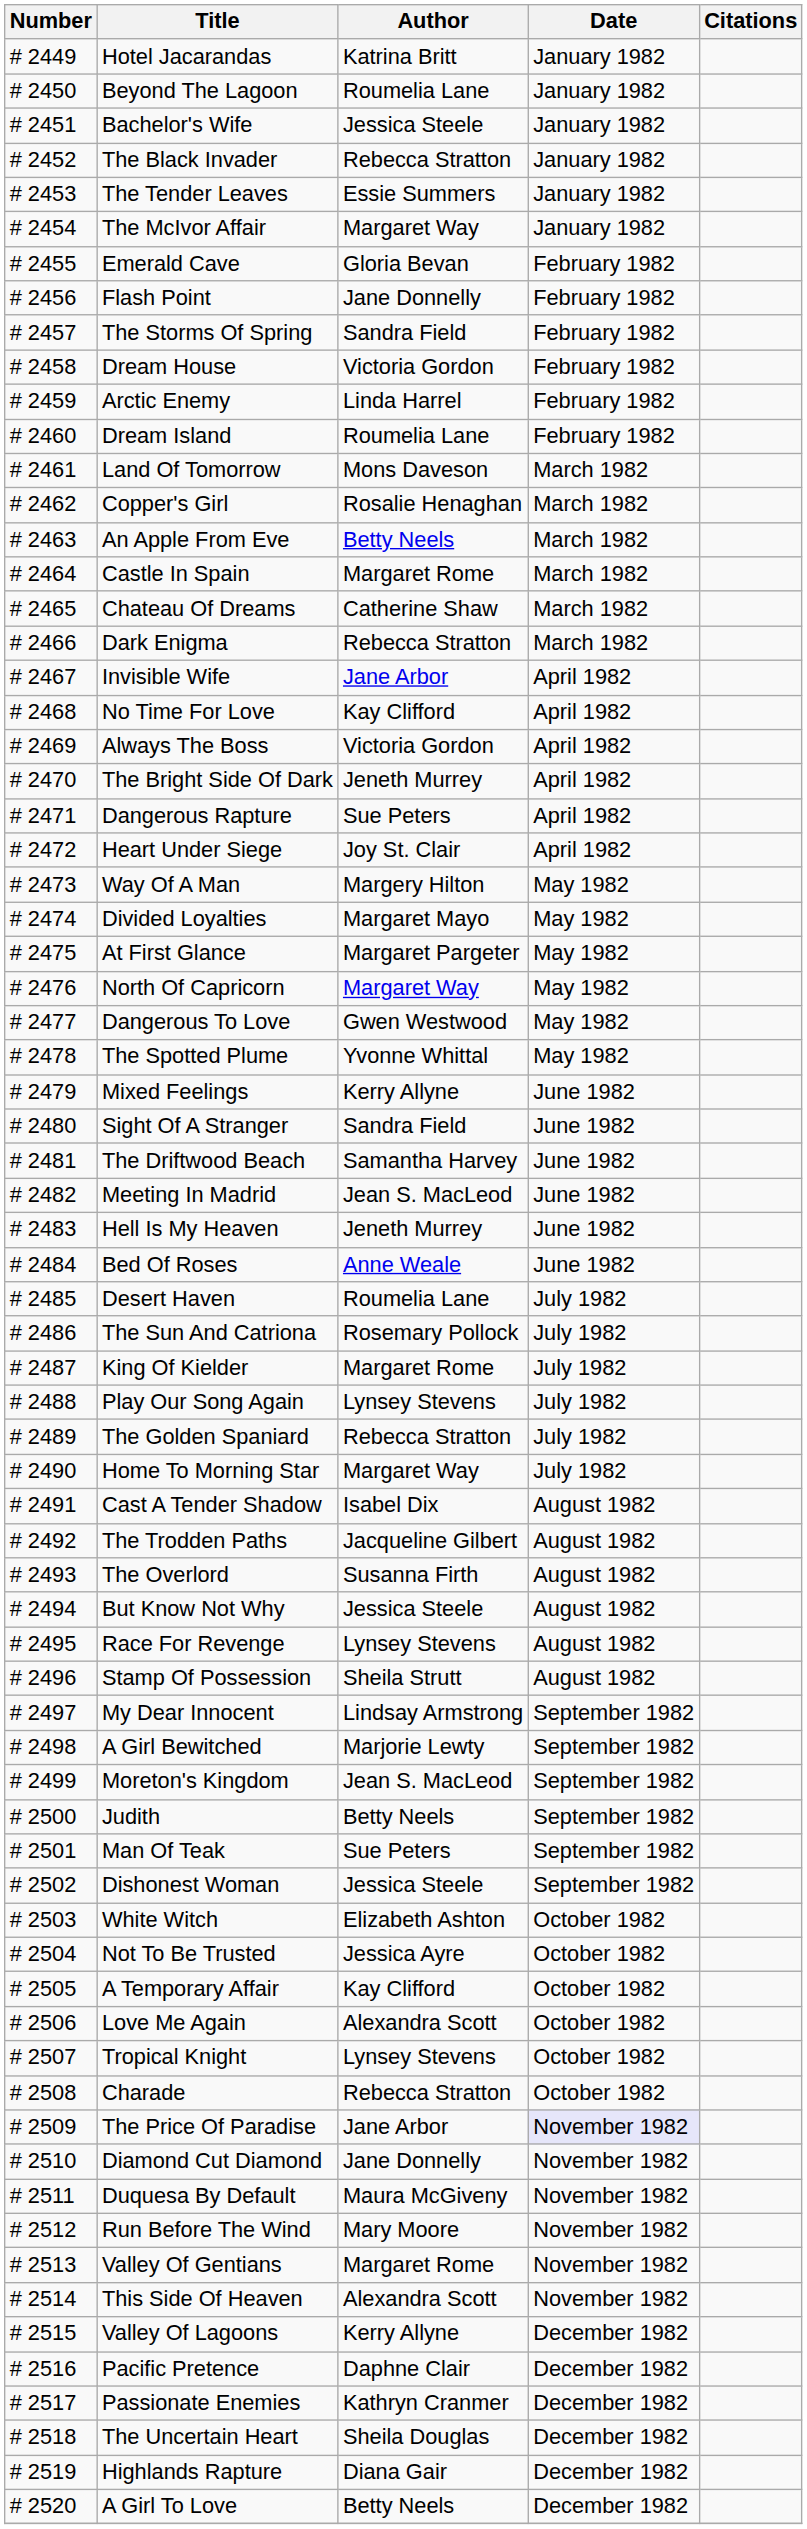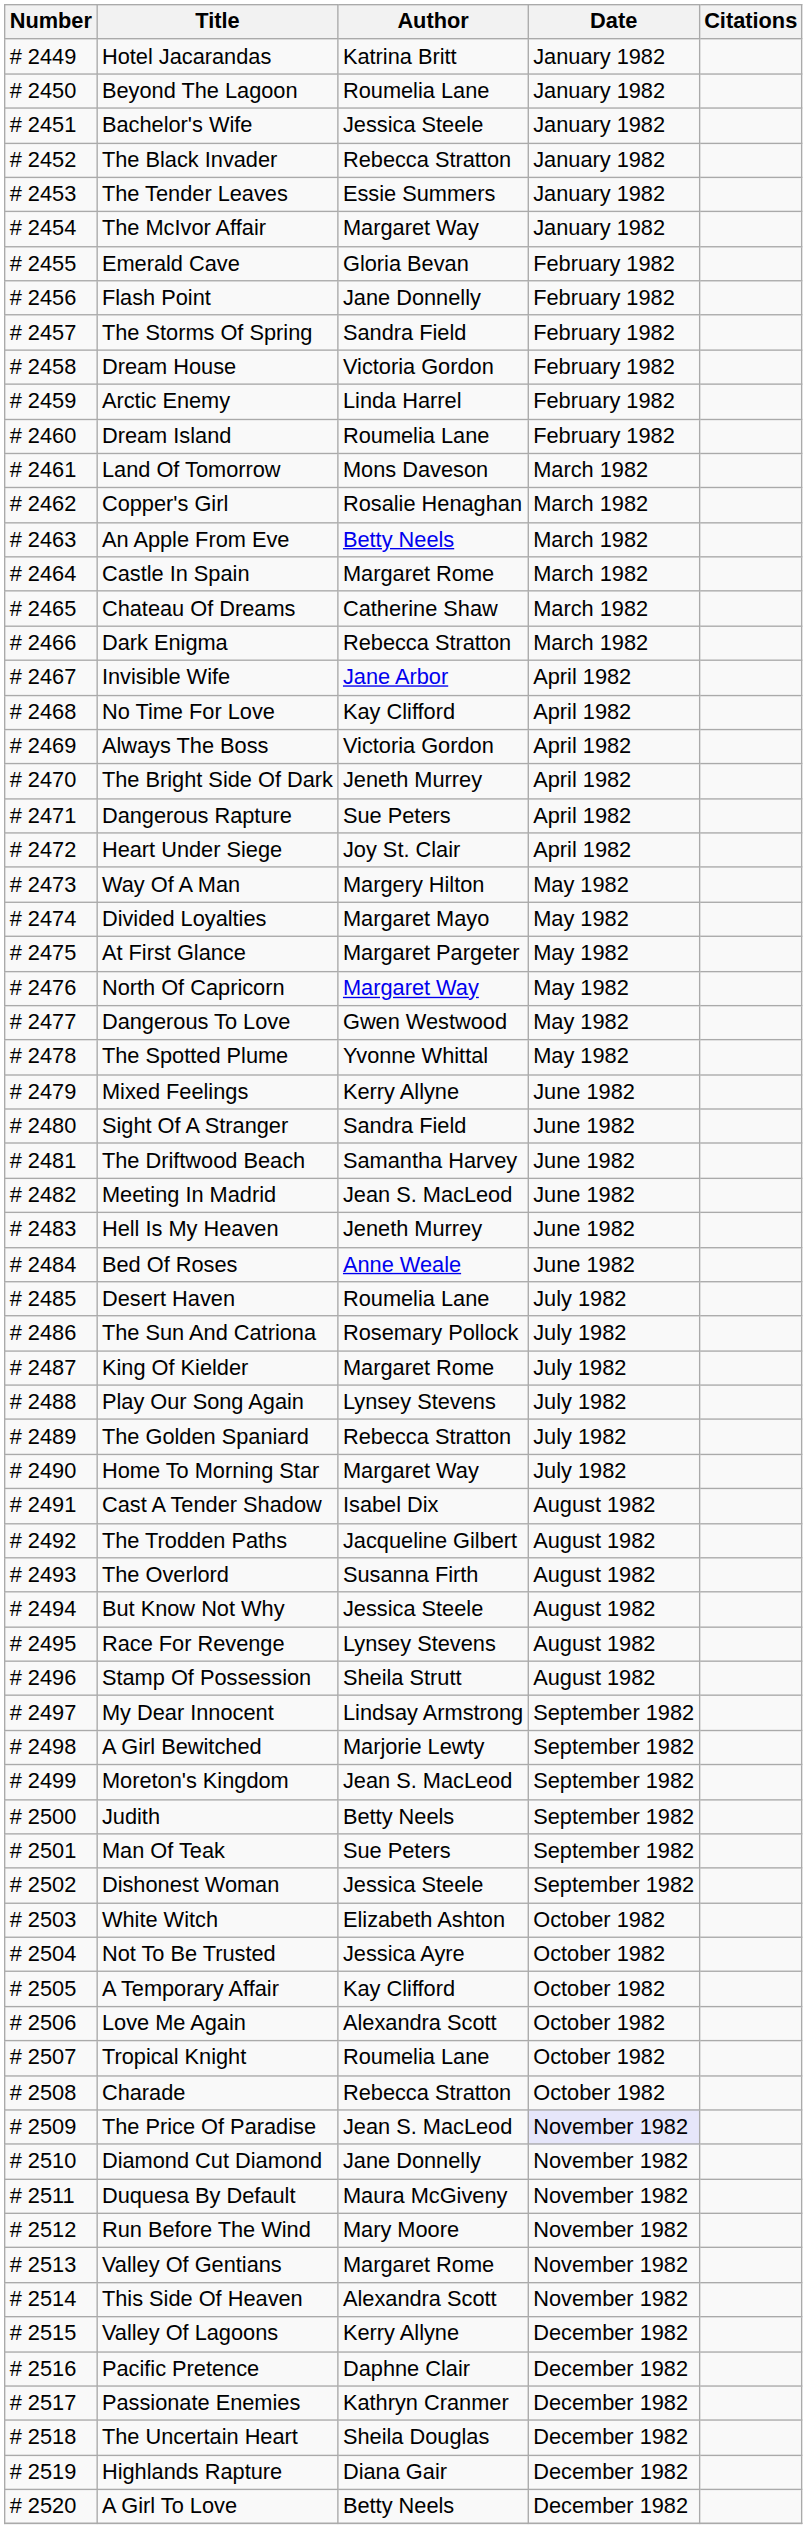 <table class="wikitable">
 <tr>
 <th>Number</th>
 <th>Title</th>
 <th>Author</th>
 <th>Date</th>
 <th>Citations</th>
 </tr>
 <tr>
 <td># 2449</td>
 <td>Hotel Jacarandas</td>
 <td>Katrina Britt</td>
 <td>January 1982</td>
 <td></td>
 </tr>
 <tr>
 <td># 2450</td>
 <td>Beyond The Lagoon</td>
 <td>Roumelia Lane</td>
 <td>January 1982</td>
 <td></td>
 </tr>
 <tr>
 <td># 2451</td>
 <td>Bachelor's Wife</td>
 <td>Jessica Steele</td>
 <td>January 1982</td>
 <td></td>
 </tr>
 <tr>
 <td># 2452</td>
 <td>The Black Invader</td>
 <td>Rebecca Stratton</td>
 <td>January 1982</td>
 <td></td>
 </tr>
 <tr>
 <td># 2453</td>
 <td>The Tender Leaves</td>
 <td>Essie Summers</td>
 <td>January 1982</td>
 <td></td>
 </tr>
 <tr>
 <td># 2454</td>
 <td>The McIvor Affair</td>
 <td>Margaret Way</td>
 <td>January 1982</td>
 <td></td>
 </tr>
 <tr>
 <td># 2455</td>
 <td>Emerald Cave</td>
 <td>Gloria Bevan</td>
 <td>February 1982</td>
 <td></td>
 </tr>
 <tr>
 <td># 2456</td>
 <td>Flash Point</td>
 <td>Jane Donnelly</td>
 <td>February 1982</td>
 <td></td>
 </tr>
 <tr>
 <td># 2457</td>
 <td>The Storms Of Spring</td>
 <td>Sandra Field</td>
 <td>February 1982</td>
 <td></td>
 </tr>
 <tr>
 <td># 2458</td>
 <td>Dream House</td>
 <td>Victoria Gordon</td>
 <td>February 1982</td>
 <td></td>
 </tr>
 <tr>
 <td># 2459</td>
 <td>Arctic Enemy</td>
 <td>Linda Harrel</td>
 <td>February 1982</td>
 <td></td>
 </tr>
 <tr>
 <td># 2460</td>
 <td>Dream Island</td>
 <td>Roumelia Lane</td>
 <td>February 1982</td>
 <td></td>
 </tr>
 <tr>
 <td># 2461</td>
 <td>Land Of Tomorrow</td>
 <td>Mons Daveson</td>
 <td>March 1982</td>
 <td></td>
 </tr>
 <tr>
 <td># 2462</td>
 <td>Copper's Girl</td>
 <td>Rosalie Henaghan</td>
 <td>March 1982</td>
 <td></td>
 </tr>
 <tr>
 <td># 2463</td>
 <td>An Apple From Eve</td>
 <td><a href='#'>Betty Neels</a></td>
 <td>March 1982</td>
 <td></td>
 </tr>
 <tr>
 <td># 2464</td>
 <td>Castle In Spain</td>
 <td>Margaret Rome</td>
 <td>March 1982</td>
 <td></td>
 </tr>
 <tr>
 <td># 2465</td>
 <td>Chateau Of Dreams</td>
 <td>Catherine Shaw</td>
 <td>March 1982</td>
 <td></td>
 </tr>
 <tr>
 <td># 2466</td>
 <td>Dark Enigma</td>
 <td>Rebecca Stratton</td>
 <td>March 1982</td>
 <td></td>
 </tr>
 <tr>
 <td># 2467</td>
 <td>Invisible Wife</td>
 <td><a href='#'>Jane Arbor</a></td>
 <td>April 1982</td>
 <td></td>
 </tr>
 <tr>
 <td># 2468</td>
 <td>No Time For Love</td>
 <td>Kay Clifford</td>
 <td>April 1982</td>
 <td></td>
 </tr>
 <tr>
 <td># 2469</td>
 <td>Always The Boss</td>
 <td>Victoria Gordon</td>
 <td>April 1982</td>
 <td></td>
 </tr>
 <tr>
 <td># 2470</td>
 <td>The Bright Side Of Dark</td>
 <td>Jeneth Murrey</td>
 <td>April 1982</td>
 <td></td>
 </tr>
 <tr>
 <td># 2471</td>
 <td>Dangerous Rapture</td>
 <td>Sue Peters</td>
 <td>April 1982</td>
 <td></td>
 </tr>
 <tr>
 <td># 2472</td>
 <td>Heart Under Siege</td>
 <td>Joy St. Clair</td>
 <td>April 1982</td>
 <td></td>
 </tr>
 <tr>
 <td># 2473</td>
 <td>Way Of A Man</td>
 <td>Margery Hilton</td>
 <td>May 1982</td>
 <td></td>
 </tr>
 <tr>
 <td># 2474</td>
 <td>Divided Loyalties</td>
 <td>Margaret Mayo</td>
 <td>May 1982</td>
 <td></td>
 </tr>
 <tr>
 <td># 2475</td>
 <td>At First Glance</td>
 <td>Margaret Pargeter</td>
 <td>May 1982</td>
 <td></td>
 </tr>
 <tr>
 <td># 2476</td>
 <td>North Of Capricorn</td>
 <td><a href='#'>Margaret Way</a></td>
 <td>May 1982</td>
 <td></td>
 </tr>
 <tr>
 <td># 2477</td>
 <td>Dangerous To Love</td>
 <td>Gwen Westwood</td>
 <td>May 1982</td>
 <td></td>
 </tr>
 <tr>
 <td># 2478</td>
 <td>The Spotted Plume</td>
 <td>Yvonne Whittal</td>
 <td>May 1982</td>
 <td></td>
 </tr>
 <tr>
 <td># 2479</td>
 <td>Mixed Feelings</td>
 <td>Kerry Allyne</td>
 <td>June 1982</td>
 <td></td>
 </tr>
 <tr>
 <td># 2480</td>
 <td>Sight Of A Stranger</td>
 <td>Sandra Field</td>
 <td>June 1982</td>
 <td></td>
 </tr>
 <tr>
 <td># 2481</td>
 <td>The Driftwood Beach</td>
 <td>Samantha Harvey</td>
 <td>June 1982</td>
 <td></td>
 </tr>
 <tr>
 <td># 2482</td>
 <td>Meeting In Madrid</td>
 <td>Jean S. MacLeod</td>
 <td>June 1982</td>
 <td></td>
 </tr>
 <tr>
 <td># 2483</td>
 <td>Hell Is My Heaven</td>
 <td>Jeneth Murrey</td>
 <td>June 1982</td>
 <td></td>
 </tr>
 <tr>
 <td># 2484</td>
 <td>Bed Of Roses</td>
 <td><a href='#'>Anne Weale</a></td>
 <td>June 1982</td>
 <td></td>
 </tr>
 <tr>
 <td># 2485</td>
 <td>Desert Haven</td>
 <td>Roumelia Lane</td>
 <td>July 1982</td>
 <td></td>
 </tr>
 <tr>
 <td># 2486</td>
 <td>The Sun And Catriona</td>
 <td>Rosemary Pollock</td>
 <td>July 1982</td>
 <td></td>
 </tr>
 <tr>
 <td># 2487</td>
 <td>King Of Kielder</td>
 <td>Margaret Rome</td>
 <td>July 1982</td>
 <td></td>
 </tr>
 <tr>
 <td># 2488</td>
 <td>Play Our Song Again</td>
 <td>Lynsey Stevens</td>
 <td>July 1982</td>
 <td></td>
 </tr>
 <tr>
 <td># 2489</td>
 <td>The Golden Spaniard</td>
 <td>Rebecca Stratton</td>
 <td>July 1982</td>
 <td></td>
 </tr>
 <tr>
 <td># 2490</td>
 <td>Home To Morning Star</td>
 <td>Margaret Way</td>
 <td>July 1982</td>
 <td></td>
 </tr>
 <tr>
 <td># 2491</td>
 <td>Cast A Tender Shadow</td>
 <td>Isabel Dix</td>
 <td>August 1982</td>
 <td></td>
 </tr>
 <tr>
 <td># 2492</td>
 <td>The Trodden Paths</td>
 <td>Jacqueline Gilbert</td>
 <td>August 1982</td>
 <td></td>
 </tr>
 <tr>
 <td># 2493</td>
 <td>The Overlord</td>
 <td>Susanna Firth</td>
 <td>August 1982</td>
 <td></td>
 </tr>
 <tr>
 <td># 2494</td>
 <td>But Know Not Why</td>
 <td>Jessica Steele</td>
 <td>August 1982</td>
 <td></td>
 </tr>
 <tr>
 <td># 2495</td>
 <td>Race For Revenge</td>
 <td>Lynsey Stevens</td>
 <td>August 1982</td>
 <td></td>
 </tr>
 <tr>
 <td># 2496</td>
 <td>Stamp Of Possession</td>
 <td>Sheila Strutt</td>
 <td>August 1982</td>
 <td></td>
 </tr>
 <tr>
 <td># 2497</td>
 <td>My Dear Innocent</td>
 <td>Lindsay Armstrong</td>
 <td>September 1982</td>
 <td></td>
 </tr>
 <tr>
 <td># 2498</td>
 <td>A Girl Bewitched</td>
 <td>Marjorie Lewty</td>
 <td>September 1982</td>
 <td></td>
 </tr>
 <tr>
 <td># 2499</td>
 <td>Moreton's Kingdom</td>
 <td>Jean S. MacLeod</td>
 <td>September 1982</td>
 <td></td>
 </tr>
 <tr>
 <td># 2500</td>
 <td>Judith</td>
 <td>Betty Neels</td>
 <td>September 1982</td>
 <td></td>
 </tr>
 <tr>
 <td># 2501</td>
 <td>Man Of Teak</td>
 <td>Sue Peters</td>
 <td>September 1982</td>
 <td></td>
 </tr>
 <tr>
 <td># 2502</td>
 <td>Dishonest Woman</td>
 <td>Jessica Steele</td>
 <td>September 1982</td>
 <td></td>
 </tr>
 <tr>
 <td># 2503</td>
 <td>White Witch</td>
 <td>Elizabeth Ashton</td>
 <td>October 1982</td>
 <td></td>
 </tr>
 <tr>
 <td># 2504</td>
 <td>Not To Be Trusted</td>
 <td>Jessica Ayre</td>
 <td>October 1982</td>
 <td></td>
 </tr>
 <tr>
 <td># 2505</td>
 <td>A Temporary Affair</td>
 <td>Kay Clifford</td>
 <td>October 1982</td>
 <td></td>
 </tr>
 <tr>
 <td># 2506</td>
 <td>Love Me Again</td>
 <td>Alexandra Scott</td>
 <td>October 1982</td>
 <td></td>
 </tr>
 <tr>
 <td># 2507</td>
 <td>Tropical Knight</td>
-<td>Lynsey Stevens</td>
+<td>Roumelia Lane</td>
 <td>October 1982</td>
 <td></td>
 </tr>
 <tr>
 <td># 2508</td>
 <td>Charade</td>
 <td>Rebecca Stratton</td>
 <td>October 1982</td>
 <td></td>
 </tr>
 <tr>
 <td># 2509</td>
 <td>The Price Of Paradise</td>
-<td>Jane Arbor</td>
+<td>Jean S. MacLeod</td>
 <td style="background: lavender;">November 1982</td>
 <td></td>
 </tr>
 <tr>
 <td># 2510</td>
 <td>Diamond Cut Diamond</td>
 <td>Jane Donnelly</td>
 <td>November 1982</td>
 <td></td>
 </tr>
 <tr>
 <td># 2511</td>
 <td>Duquesa By Default</td>
 <td>Maura McGiveny</td>
 <td>November 1982</td>
 <td></td>
 </tr>
 <tr>
 <td># 2512</td>
 <td>Run Before The Wind</td>
 <td>Mary Moore</td>
 <td>November 1982</td>
 <td></td>
 </tr>
 <tr>
 <td># 2513</td>
 <td>Valley Of Gentians</td>
 <td>Margaret Rome</td>
 <td>November 1982</td>
 <td></td>
 </tr>
 <tr>
 <td># 2514</td>
 <td>This Side Of Heaven</td>
 <td>Alexandra Scott</td>
 <td>November 1982</td>
 <td></td>
 </tr>
 <tr>
 <td># 2515</td>
 <td>Valley Of Lagoons</td>
 <td>Kerry Allyne</td>
 <td>December 1982</td>
 <td></td>
 </tr>
 <tr>
 <td># 2516</td>
 <td>Pacific Pretence</td>
 <td>Daphne Clair</td>
 <td>December 1982</td>
 <td></td>
 </tr>
 <tr>
 <td># 2517</td>
 <td>Passionate Enemies</td>
 <td>Kathryn Cranmer</td>
 <td>December 1982</td>
 <td></td>
 </tr>
 <tr>
 <td># 2518</td>
 <td>The Uncertain Heart</td>
 <td>Sheila Douglas</td>
 <td>December 1982</td>
 <td></td>
 </tr>
 <tr>
 <td># 2519</td>
 <td>Highlands Rapture</td>
 <td>Diana Gair</td>
 <td>December 1982</td>
 <td></td>
 </tr>
 <tr>
 <td># 2520</td>
 <td>A Girl To Love</td>
 <td>Betty Neels</td>
 <td>December 1982</td>
 <td></td>
 </tr>
 <tr>
 </tr>
 </table>
